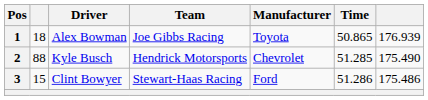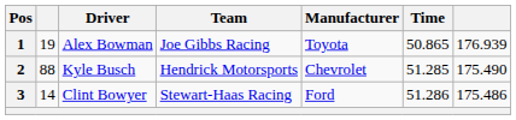 <table class="wikitable" style="font-size:95%">
 <tr>
 <th>Pos</th>
 <th></th>
 <th>Driver</th>
 <th>Team</th>
 <th>Manufacturer</th>
 <th>Time</th>
 <th></th>
 </tr>
 <tr>
 <th>1</th>
-<td>18</td>
+<td>19</td>
 <td><a href='#'>Alex Bowman</a></td>
 <td><a href='#'>Joe Gibbs Racing</a></td>
 <td><a href='#'>Toyota</a></td>
 <td>50.865</td>
 <td>176.939</td>
 </tr>
 <tr>
 <th>2</th>
 <td>88</td>
 <td><a href='#'>Kyle Busch</a></td>
 <td><a href='#'>Hendrick Motorsports</a></td>
 <td><a href='#'>Chevrolet</a></td>
 <td>51.285</td>
 <td>175.490</td>
 </tr>
 <tr>
 <th>3</th>
-<td>15</td>
+<td>14</td>
 <td><a href='#'>Clint Bowyer</a></td>
 <td><a href='#'>Stewart-Haas Racing</a></td>
 <td><a href='#'>Ford</a></td>
 <td>51.286</td>
 <td>175.486</td>
 </tr>
 <tr>
 <th colspan="7"></th>
 </tr>
 </table>
